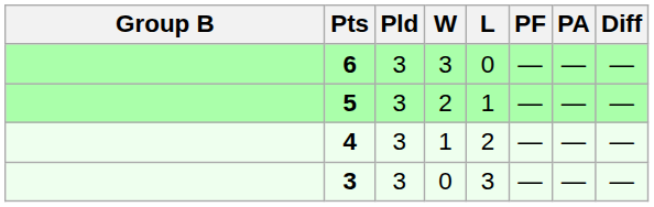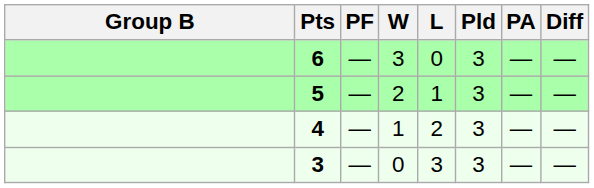 <table class=wikitable style="text-align:center">
 <tr>
 <th width=200>Group B</th>
 <th width=20>Pts</th>
-<th width=20>Pld</th>
+<th width=20>PF</th>
 <th width=20>W</th>
 <th width=20>L</th>
-<th width=20>PF</th>
+<th width=20>Pld</th>
 <th width=20>PA</th>
 <th width=20>Diff</th>
 </tr>
 <tr style="background:#aaffaa">
 <td align=left></td>
 <td><strong>6</strong></td>
-<td>3</td>
+<td>—</td>
 <td>3</td>
 <td>0</td>
-<td>—</td>
+<td>3</td>
 <td>—</td>
 <td>—</td>
 </tr>
 <tr style="background:#aaffaa">
 <td align=left></td>
 <td><strong>5</strong></td>
-<td>3</td>
+<td>—</td>
 <td>2</td>
 <td>1</td>
-<td>—</td>
+<td>3</td>
 <td>—</td>
 <td>—</td>
 </tr>
 <tr style="background:#eeffee">
 <td align=left></td>
 <td><strong>4</strong></td>
-<td>3</td>
+<td>—</td>
 <td>1</td>
 <td>2</td>
-<td>—</td>
+<td>3</td>
 <td>—</td>
 <td>—</td>
 </tr>
 <tr style="background:#eeffee">
 <td align=left></td>
 <td><strong>3</strong></td>
-<td>3</td>
+<td>—</td>
 <td>0</td>
 <td>3</td>
-<td>—</td>
+<td>3</td>
 <td>—</td>
 <td>—</td>
 </tr>
 </table>
